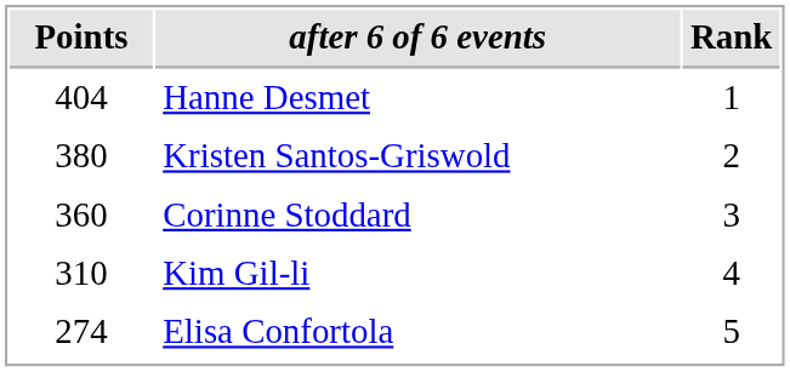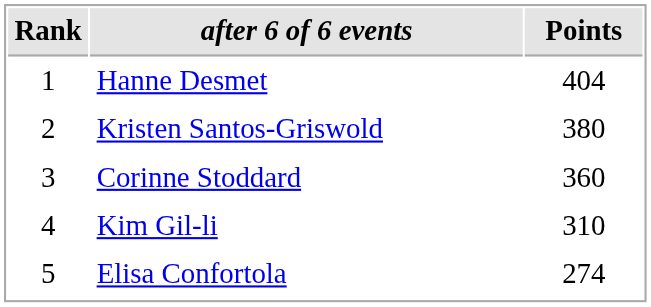 <table cellspacing="1" cellpadding="3" style="border:1px solid #AAAAAA;font-size:86%">
 <tr style="background-color: #E4E4E4;">
+<th style="border-bottom:1px solid #AAAAAA; width: 10px;">Rank</th>
+<th style="border-bottom:1px solid #AAAAAA; width: 200px;"><em>after 6 of 6 events</em></th>
 <th style="border-bottom:1px solid #AAAAAA; width: 50px;">Points</th>
-<th style="border-bottom:1px solid #AAAAAA; width: 200px;"><em>after 6 of 6 events</em></th>
-<th style="border-bottom:1px solid #AAAAAA; width: 10px;">Rank</th>
 </tr>
 <tr>
+<td align=center>1</td>
+<td> <a href='#'>Hanne Desmet</a></td>
 <td align=center>404</td>
-<td> <a href='#'>Hanne Desmet</a></td>
-<td align=center>1</td>
 </tr>
 <tr>
+<td align=center>2</td>
+<td> <a href='#'>Kristen Santos-Griswold</a></td>
 <td align=center>380</td>
-<td> <a href='#'>Kristen Santos-Griswold</a></td>
-<td align=center>2</td>
 </tr>
 <tr>
+<td align=center>3</td>
+<td> <a href='#'>Corinne Stoddard</a></td>
 <td align=center>360</td>
-<td> <a href='#'>Corinne Stoddard</a></td>
-<td align=center>3</td>
 </tr>
 <tr>
+<td align=center>4</td>
+<td> <a href='#'>Kim Gil-li</a></td>
 <td align=center>310</td>
-<td> <a href='#'>Kim Gil-li</a></td>
-<td align=center>4</td>
 </tr>
 <tr>
+<td align=center>5</td>
+<td> <a href='#'>Elisa Confortola</a></td>
 <td align=center>274</td>
-<td> <a href='#'>Elisa Confortola</a></td>
-<td align=center>5</td>
 </tr>
 </table>
